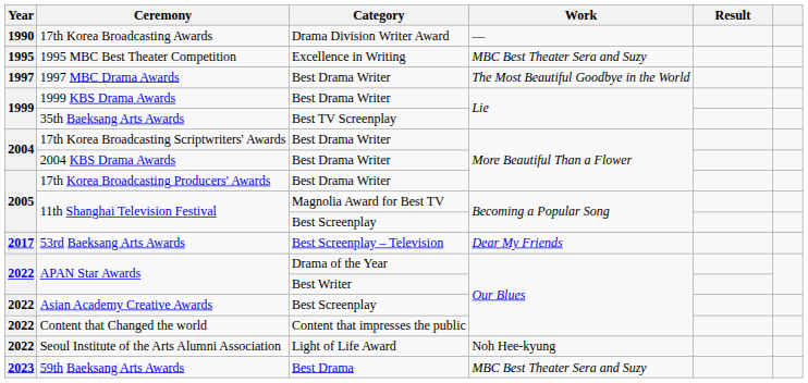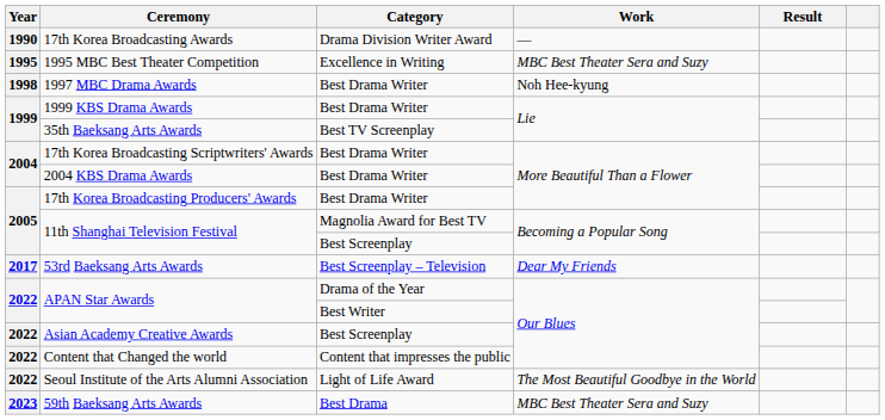 <table class="wikitable plainrowheaders">
 <tr>
 <th>Year</th>
 <th>Ceremony</th>
 <th>Category</th>
 <th>Work</th>
 <th width="90">Result</th>
 <th width="30"></th>
 </tr>
 <tr>
 <th scope="row">1990</th>
 <td>17th Korea Broadcasting Awards</td>
 <td>Drama Division Writer Award</td>
 <td>—</td>
 <td></td>
 <td></td>
 </tr>
 <tr>
 <th scope="row">1995</th>
 <td>1995 MBC Best Theater Competition</td>
 <td>Excellence in Writing</td>
 <td><em>MBC Best Theater Sera and Suzy</em></td>
 <td></td>
 <td></td>
 </tr>
 <tr>
-<th scope="row">1997</th>
+<th scope="row">1998</th>
 <td>1997 <a href='#'>MBC Drama Awards</a></td>
 <td>Best Drama Writer</td>
-<td><em>The Most Beautiful Goodbye in the World</em></td>
+<td>Noh Hee-kyung</td>
 <td></td>
 <td></td>
 </tr>
 <tr>
 <th rowspan="2" scope="row">1999</th>
 <td>1999 <a href='#'>KBS Drama Awards</a></td>
 <td>Best Drama Writer</td>
 <td rowspan="2"><em>Lie</em></td>
 <td></td>
 <td></td>
 </tr>
 <tr>
 <td>35th <a href='#'>Baeksang Arts Awards</a></td>
 <td>Best TV Screenplay</td>
 <td></td>
 <td></td>
 </tr>
 <tr>
 <th rowspan="2" scope="row">2004</th>
 <td>17th Korea Broadcasting Scriptwriters' Awards</td>
 <td>Best Drama Writer</td>
 <td rowspan="3"><em>More Beautiful Than a Flower</em></td>
 <td></td>
 <td></td>
 </tr>
 <tr>
 <td>2004 <a href='#'>KBS Drama Awards</a></td>
 <td>Best Drama Writer</td>
 <td></td>
 <td></td>
 </tr>
 <tr>
 <th rowspan="3" scope="row">2005</th>
 <td>17th <a href='#'>Korea Broadcasting Producers' Awards</a></td>
 <td>Best Drama Writer</td>
 <td></td>
 <td></td>
 </tr>
 <tr>
 <td rowspan="2">11th <a href='#'>Shanghai Television Festival</a></td>
 <td>Magnolia Award for Best TV</td>
 <td rowspan="2"><em>Becoming a Popular Song</em></td>
 <td></td>
 <td></td>
 </tr>
 <tr>
 <td>Best Screenplay</td>
 <td></td>
 <td></td>
 </tr>
 <tr>
 <th scope="row"><a href='#'>2017</a></th>
 <td><a href='#'>53rd</a> <a href='#'>Baeksang Arts Awards</a></td>
 <td><a href='#'>Best Screenplay – Television</a></td>
 <td><em><a href='#'>Dear My Friends</a></em></td>
 <td></td>
 <td></td>
 </tr>
 <tr>
 <th rowspan="2" scope="row"><a href='#'>2022</a></th>
 <td rowspan="2"><a href='#'>APAN Star Awards</a></td>
 <td>Drama of the Year</td>
 <td rowspan="4"><em><a href='#'>Our Blues</a></em></td>
 <td></td>
 <td rowspan="2" style="text-align:center"></td>
 </tr>
 <tr>
 <td>Best Writer</td>
 <td></td>
 </tr>
 <tr>
 <th scope="row">2022</th>
 <td><a href='#'>Asian Academy Creative Awards</a></td>
 <td>Best Screenplay</td>
 <td></td>
 <td style="text-align:center"></td>
 </tr>
 <tr>
 <th scope="row">2022</th>
 <td>Content that Changed the world</td>
 <td>Content that impresses the public</td>
 <td></td>
 <td style="text-align:center"></td>
 </tr>
 <tr>
 <th scope="row">2022</th>
 <td>Seoul Institute of the Arts Alumni Association</td>
 <td>Light of Life Award</td>
-<td>Noh Hee-kyung</td>
+<td><em>The Most Beautiful Goodbye in the World</em></td>
 <td></td>
 <td style="text-align:center"></td>
 </tr>
 <tr>
 <th scope="row"><a href='#'>2023</a></th>
 <td><a href='#'>59th</a> <a href='#'>Baeksang Arts Awards</a></td>
 <td><a href='#'>Best Drama</a></td>
 <td><em>MBC Best Theater Sera and Suzy</em></td>
 <td></td>
 <td style="text-align:center"></td>
 </tr>
 </table>
